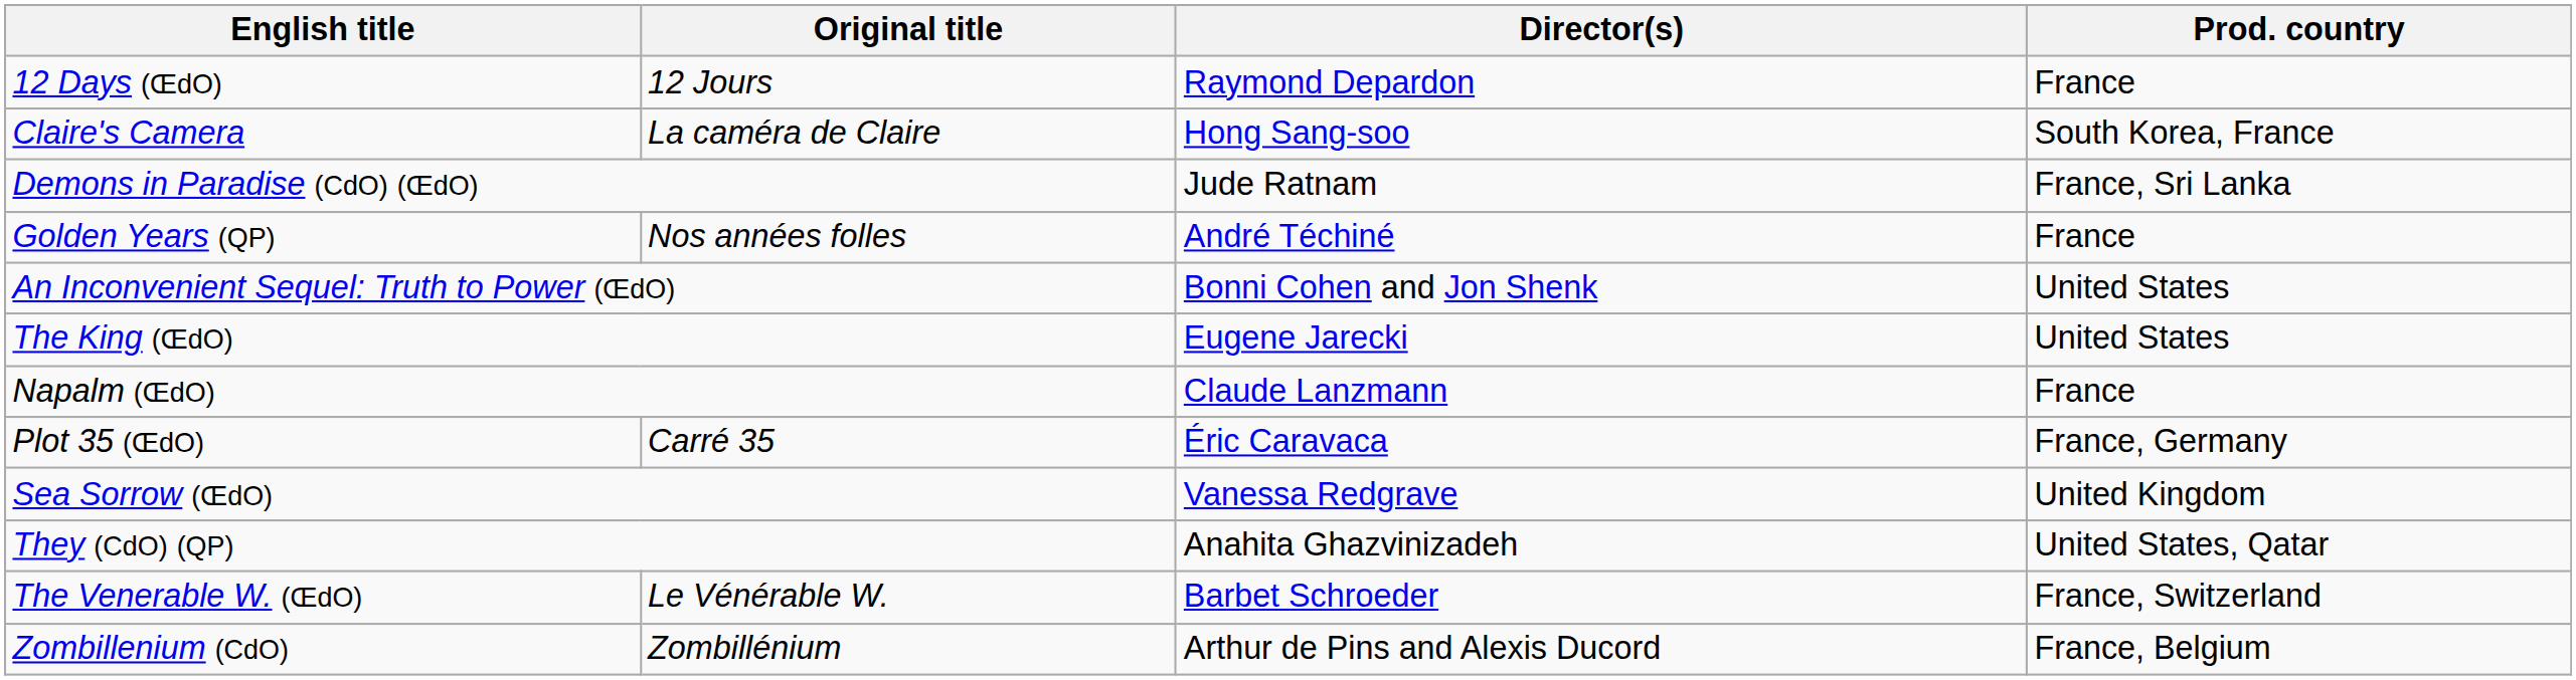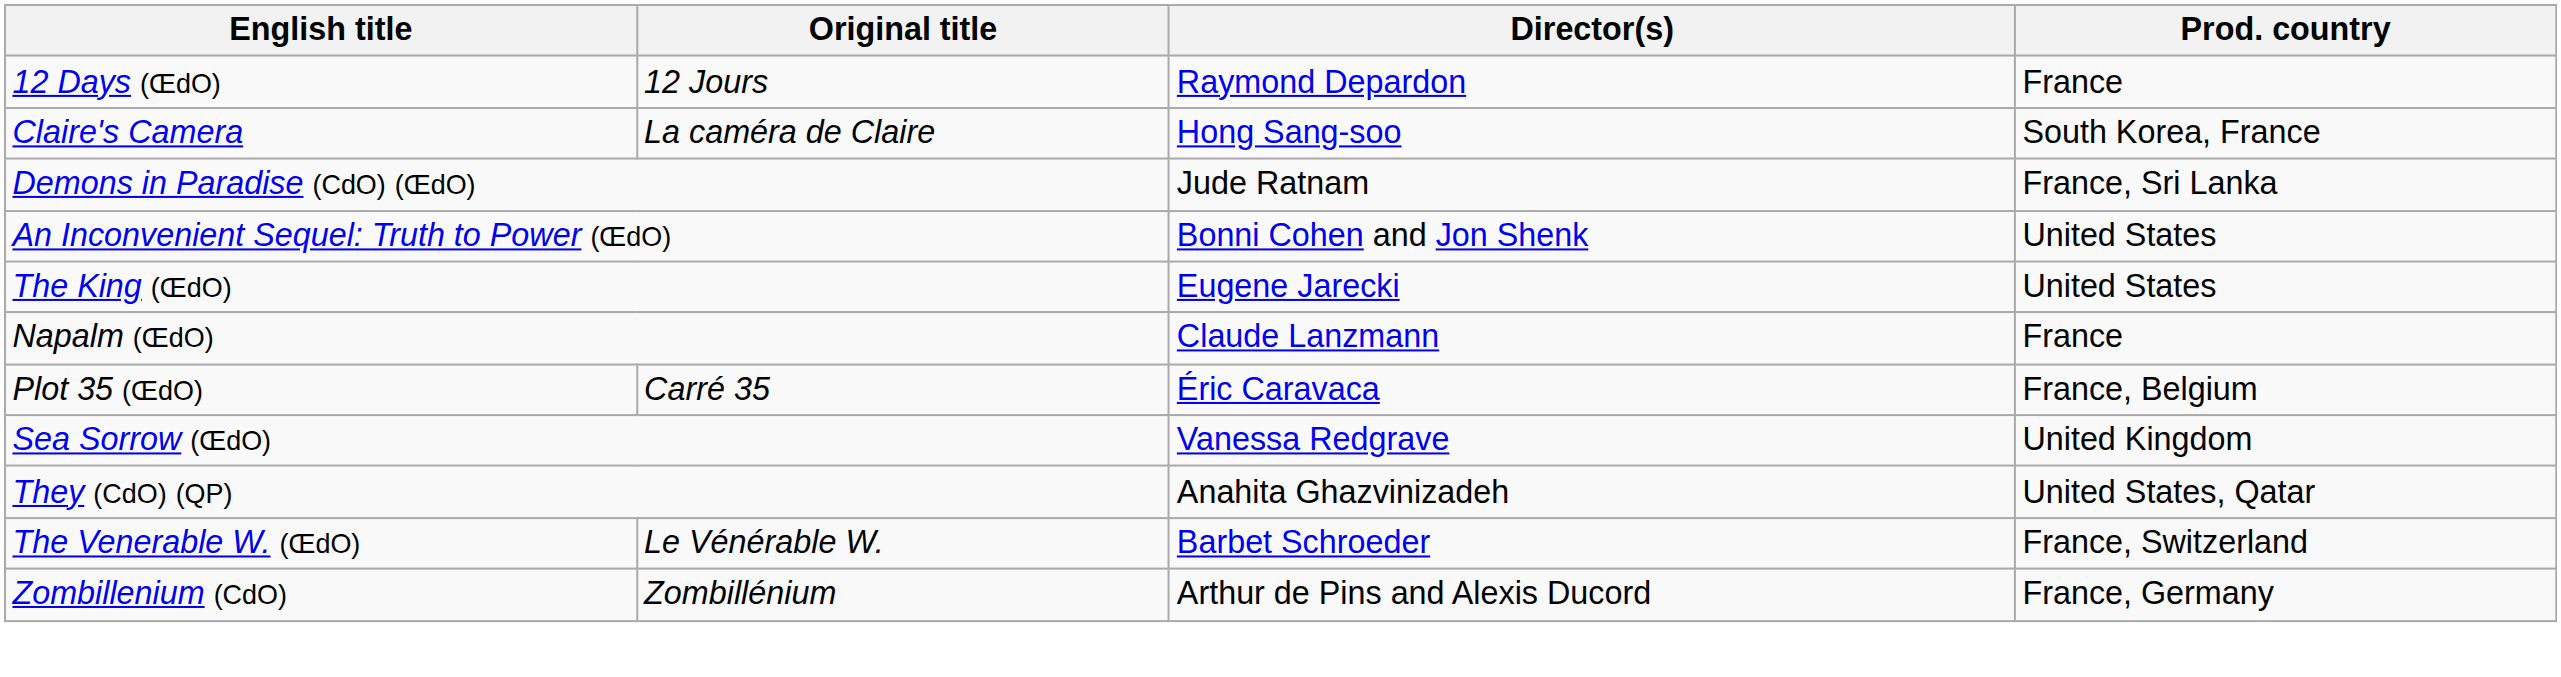 <table class="wikitable" style="width:100%; margin-bottom:2px" cellpadding="5">
 <tr>
 <th scope="col">English title</th>
 <th scope="col">Original title</th>
 <th scope="col">Director(s)</th>
 <th scope="col">Prod. country</th>
 </tr>
 <tr>
 <td><em><a href='#'>12 Days</a></em> <small>(ŒdO)</small></td>
 <td><em>12 Jours</em></td>
 <td data-sort-value="Depardon"><a href='#'>Raymond Depardon</a></td>
 <td>France</td>
 </tr>
 <tr>
 <td><em><a href='#'>Claire's Camera</a></em></td>
 <td data-sort-value="Camera"><em>La caméra de Claire</em></td>
 <td data-sort-value="Sang-soo"><a href='#'>Hong Sang-soo</a></td>
 <td>South Korea, France</td>
 </tr>
 <tr>
 <td colspan="2"><em><a href='#'>Demons in Paradise</a></em> <small>(CdO)</small> <small>(ŒdO)</small></td>
 <td data-sort-value="Ratnam">Jude Ratnam</td>
 <td>France, Sri Lanka</td>
 </tr>
 <tr>
-<td><em><a href='#'>Golden Years</a></em> <small>(QP)</small></td>
-<td><em>Nos années folles</em></td>
-<td data-sort-value="Techine"><a href='#'>André Téchiné</a></td>
-<td>France</td>
-</tr>
-<tr>
 <td colspan="2" data-sort-value="Inconvenient"><em><a href='#'>An Inconvenient Sequel: Truth to Power</a></em> <small>(ŒdO)</small></td>
 <td data-sort-value="Cohen"><a href='#'>Bonni Cohen</a> and <a href='#'>Jon Shenk</a></td>
 <td>United States</td>
 </tr>
 <tr>
 <td colspan="2"><em><a href='#'>The King</a></em> <small>(ŒdO)</small></td>
 <td data-sort-value="Jarecki"><a href='#'>Eugene Jarecki</a></td>
 <td>United States</td>
 </tr>
 <tr>
 <td colspan="2"><em>Napalm</em> <small>(ŒdO)</small></td>
 <td data-sort-value="Lanzmann"><a href='#'>Claude Lanzmann</a></td>
 <td>France</td>
 </tr>
 <tr>
 <td><em>Plot 35</em> <small>(ŒdO)</small></td>
 <td><em>Carré 35</em></td>
 <td data-sort-value="Caravaca"><a href='#'>Éric Caravaca</a></td>
-<td>France, Germany</td>
+<td>France, Belgium</td>
 </tr>
 <tr>
 <td colspan="2"><em><a href='#'>Sea Sorrow</a></em> <small>(ŒdO)</small></td>
 <td data-sort-value="Redgrave"><a href='#'>Vanessa Redgrave</a></td>
 <td>United Kingdom</td>
 </tr>
 <tr>
 <td colspan="2"><em><a href='#'>They</a></em> <small>(CdO)</small> <small>(QP)</small></td>
 <td data-sort-value="Ghazvinizadeh">Anahita Ghazvinizadeh</td>
 <td>United States, Qatar</td>
 </tr>
 <tr>
 <td data-sort-value="Venerable"><em><a href='#'>The Venerable W.</a></em> <small>(ŒdO)</small></td>
 <td data-sort-value="Venerable"><em>Le Vénérable W.</em></td>
 <td data-sort-value="Schroeder"><a href='#'>Barbet Schroeder</a></td>
 <td>France, Switzerland</td>
 </tr>
 <tr>
 <td><em><a href='#'>Zombillenium</a></em> <small>(CdO)</small></td>
 <td><em>Zombillénium</em></td>
 <td data-sort-value="Pins">Arthur de Pins and Alexis Ducord</td>
-<td>France, Belgium</td>
+<td>France, Germany</td>
 </tr>
 </table>
